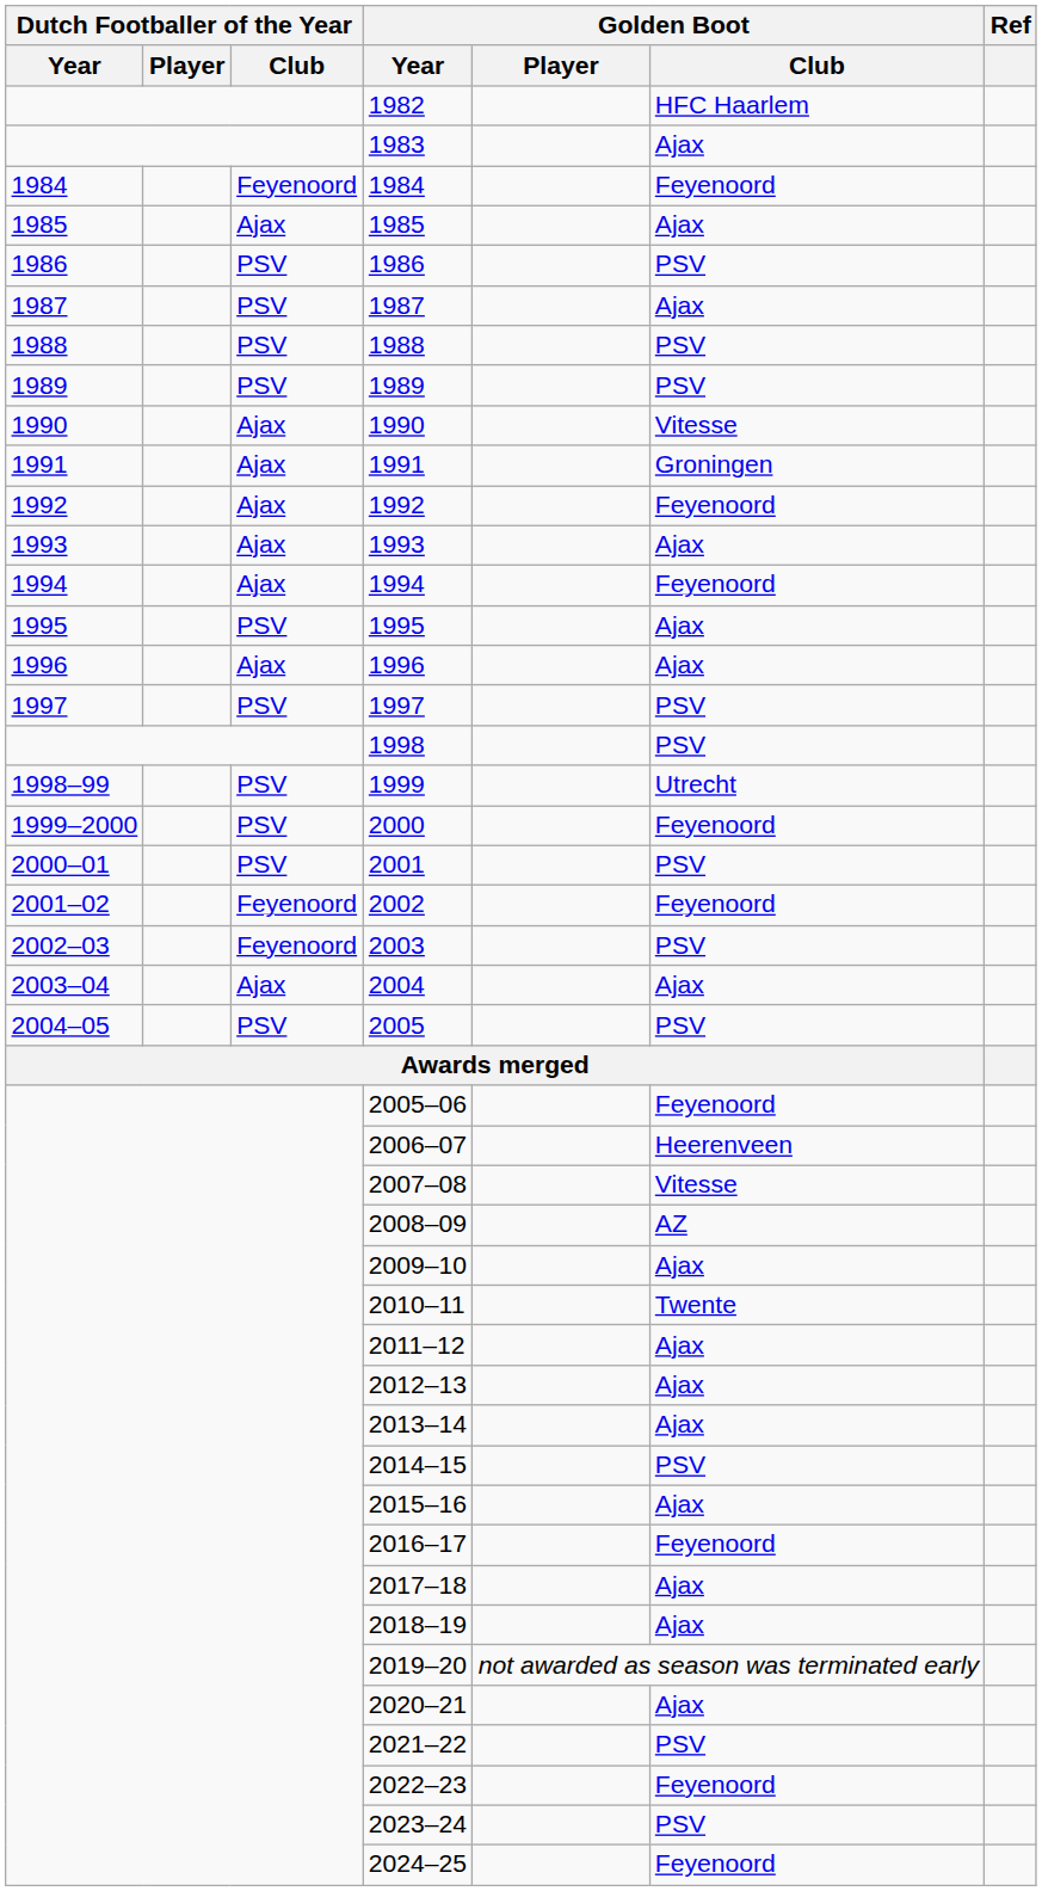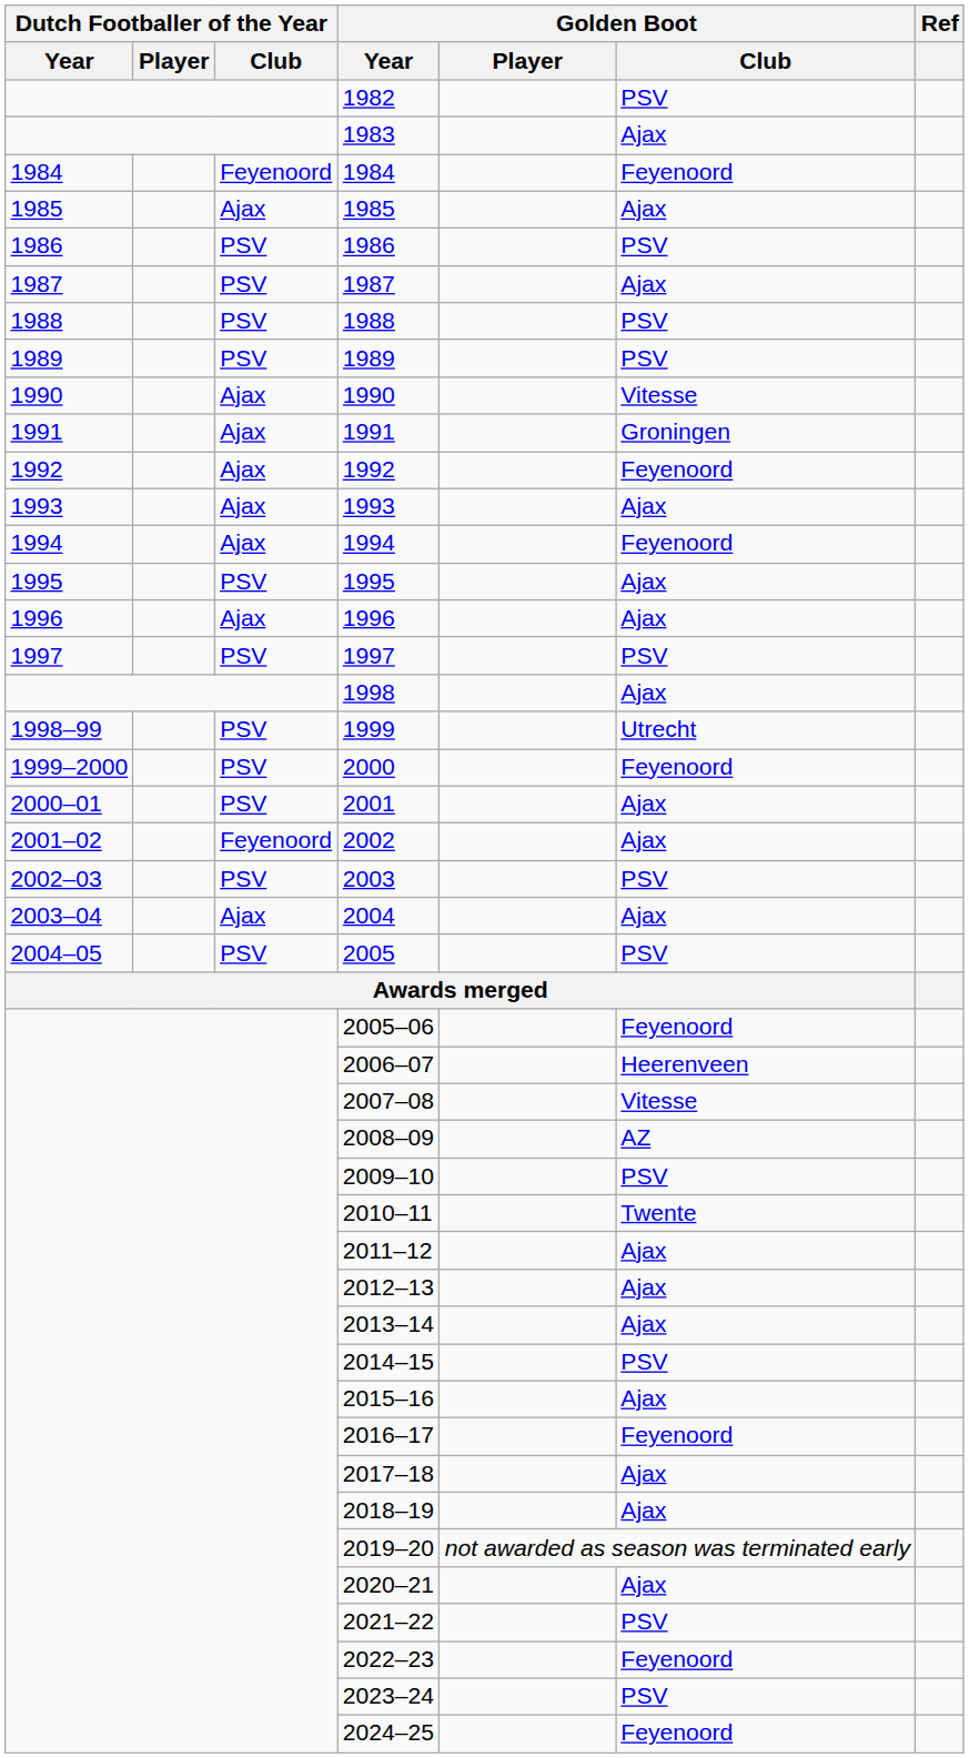 <table class="wikitable">
 <tr>
 <th colspan="3">Dutch Footballer of the Year</th>
 <th colspan="3">Golden Boot</th>
 <th>Ref</th>
 </tr>
 <tr>
 <th>Year</th>
 <th>Player</th>
 <th>Club</th>
 <th>Year</th>
 <th>Player</th>
 <th>Club</th>
 <th></th>
 </tr>
 <tr>
 <td colspan="3"></td>
 <td><a href='#'>1982</a></td>
 <td></td>
-<td><a href='#'>HFC Haarlem</a></td>
+<td><a href='#'>PSV</a></td>
 <td></td>
 </tr>
 <tr>
 <td colspan="3"></td>
 <td><a href='#'>1983</a></td>
 <td></td>
 <td><a href='#'>Ajax</a></td>
 <td></td>
 </tr>
 <tr>
 <td><a href='#'>1984</a></td>
 <td></td>
 <td><a href='#'>Feyenoord</a></td>
 <td><a href='#'>1984</a></td>
 <td></td>
 <td><a href='#'>Feyenoord</a></td>
 <td></td>
 </tr>
 <tr>
 <td><a href='#'>1985</a></td>
 <td></td>
 <td><a href='#'>Ajax</a></td>
 <td><a href='#'>1985</a></td>
 <td></td>
 <td><a href='#'>Ajax</a></td>
 <td></td>
 </tr>
 <tr>
 <td><a href='#'>1986</a></td>
 <td></td>
 <td><a href='#'>PSV</a></td>
 <td><a href='#'>1986</a></td>
 <td></td>
 <td><a href='#'>PSV</a></td>
 <td></td>
 </tr>
 <tr>
 <td><a href='#'>1987</a></td>
 <td></td>
 <td><a href='#'>PSV</a></td>
 <td><a href='#'>1987</a></td>
 <td></td>
 <td><a href='#'>Ajax</a></td>
 <td></td>
 </tr>
 <tr>
 <td><a href='#'>1988</a></td>
 <td></td>
 <td><a href='#'>PSV</a></td>
 <td><a href='#'>1988</a></td>
 <td></td>
 <td><a href='#'>PSV</a></td>
 <td></td>
 </tr>
 <tr>
 <td><a href='#'>1989</a></td>
 <td></td>
 <td><a href='#'>PSV</a></td>
 <td><a href='#'>1989</a></td>
 <td></td>
 <td><a href='#'>PSV</a></td>
 <td></td>
 </tr>
 <tr>
 <td><a href='#'>1990</a></td>
 <td></td>
 <td><a href='#'>Ajax</a></td>
 <td><a href='#'>1990</a></td>
 <td></td>
 <td><a href='#'>Vitesse</a></td>
 <td></td>
 </tr>
 <tr>
 <td><a href='#'>1991</a></td>
 <td></td>
 <td><a href='#'>Ajax</a></td>
 <td><a href='#'>1991</a></td>
 <td></td>
 <td><a href='#'>Groningen</a></td>
 <td></td>
 </tr>
 <tr>
 <td><a href='#'>1992</a></td>
 <td></td>
 <td><a href='#'>Ajax</a></td>
 <td><a href='#'>1992</a></td>
 <td></td>
 <td><a href='#'>Feyenoord</a></td>
 <td></td>
 </tr>
 <tr>
 <td><a href='#'>1993</a></td>
 <td></td>
 <td><a href='#'>Ajax</a></td>
 <td><a href='#'>1993</a></td>
 <td></td>
 <td><a href='#'>Ajax</a></td>
 <td></td>
 </tr>
 <tr>
 <td><a href='#'>1994</a></td>
 <td></td>
 <td><a href='#'>Ajax</a></td>
 <td><a href='#'>1994</a></td>
 <td></td>
 <td><a href='#'>Feyenoord</a></td>
 <td></td>
 </tr>
 <tr>
 <td><a href='#'>1995</a></td>
 <td></td>
 <td><a href='#'>PSV</a></td>
 <td><a href='#'>1995</a></td>
 <td></td>
 <td><a href='#'>Ajax</a></td>
 <td></td>
 </tr>
 <tr>
 <td><a href='#'>1996</a></td>
 <td></td>
 <td><a href='#'>Ajax</a></td>
 <td><a href='#'>1996</a></td>
 <td></td>
 <td><a href='#'>Ajax</a></td>
 <td></td>
 </tr>
 <tr>
 <td><a href='#'>1997</a></td>
 <td></td>
 <td><a href='#'>PSV</a></td>
 <td><a href='#'>1997</a></td>
 <td></td>
 <td><a href='#'>PSV</a></td>
 <td></td>
 </tr>
 <tr>
 <td colspan="3"></td>
 <td><a href='#'>1998</a></td>
 <td></td>
-<td><a href='#'>PSV</a></td>
+<td><a href='#'>Ajax</a></td>
 <td></td>
 </tr>
 <tr>
 <td><a href='#'>1998–99</a></td>
 <td></td>
 <td><a href='#'>PSV</a></td>
 <td><a href='#'>1999</a></td>
 <td></td>
 <td><a href='#'>Utrecht</a></td>
 <td></td>
 </tr>
 <tr>
 <td><a href='#'>1999–2000</a></td>
 <td></td>
 <td><a href='#'>PSV</a></td>
 <td><a href='#'>2000</a></td>
 <td></td>
 <td><a href='#'>Feyenoord</a></td>
 <td></td>
 </tr>
 <tr>
 <td><a href='#'>2000–01</a></td>
 <td></td>
 <td><a href='#'>PSV</a></td>
 <td><a href='#'>2001</a></td>
 <td></td>
-<td><a href='#'>PSV</a></td>
+<td><a href='#'>Ajax</a></td>
 <td></td>
 </tr>
 <tr>
 <td><a href='#'>2001–02</a></td>
 <td></td>
 <td><a href='#'>Feyenoord</a></td>
 <td><a href='#'>2002</a></td>
 <td></td>
-<td><a href='#'>Feyenoord</a></td>
+<td><a href='#'>Ajax</a></td>
 <td></td>
 </tr>
 <tr>
 <td><a href='#'>2002–03</a></td>
 <td></td>
-<td><a href='#'>Feyenoord</a></td>
+<td><a href='#'>PSV</a></td>
 <td><a href='#'>2003</a></td>
 <td></td>
 <td><a href='#'>PSV</a></td>
 <td></td>
 </tr>
 <tr>
 <td><a href='#'>2003–04</a></td>
 <td></td>
 <td><a href='#'>Ajax</a></td>
 <td><a href='#'>2004</a></td>
 <td></td>
 <td><a href='#'>Ajax</a></td>
 <td></td>
 </tr>
 <tr>
 <td><a href='#'>2004–05</a></td>
 <td></td>
 <td><a href='#'>PSV</a></td>
 <td><a href='#'>2005</a></td>
 <td></td>
 <td><a href='#'>PSV</a></td>
 <td></td>
 </tr>
 <tr>
 <th colspan="6">Awards merged</th>
 <th></th>
 </tr>
 <tr>
 <td rowspan="20" colspan="3"> </td>
 <td>2005–06</td>
 <td></td>
 <td><a href='#'>Feyenoord</a></td>
 <td></td>
 </tr>
 <tr>
 <td>2006–07</td>
 <td></td>
 <td><a href='#'>Heerenveen</a></td>
 <td></td>
 </tr>
 <tr>
 <td>2007–08</td>
 <td></td>
 <td><a href='#'>Vitesse</a></td>
 <td></td>
 </tr>
 <tr>
 <td>2008–09</td>
 <td></td>
 <td><a href='#'>AZ</a></td>
 <td></td>
 </tr>
 <tr>
 <td>2009–10</td>
 <td></td>
-<td><a href='#'>Ajax</a></td>
+<td><a href='#'>PSV</a></td>
 <td></td>
 </tr>
 <tr>
 <td>2010–11</td>
 <td></td>
 <td><a href='#'>Twente</a></td>
 <td></td>
 </tr>
 <tr>
 <td>2011–12</td>
 <td></td>
 <td><a href='#'>Ajax</a></td>
 <td></td>
 </tr>
 <tr>
 <td>2012–13</td>
 <td></td>
 <td><a href='#'>Ajax</a></td>
 <td></td>
 </tr>
 <tr>
 <td>2013–14</td>
 <td></td>
 <td><a href='#'>Ajax</a></td>
 <td></td>
 </tr>
 <tr>
 <td>2014–15</td>
 <td></td>
 <td><a href='#'>PSV</a></td>
 <td></td>
 </tr>
 <tr>
 <td>2015–16</td>
 <td></td>
 <td><a href='#'>Ajax</a></td>
 <td></td>
 </tr>
 <tr>
 <td>2016–17</td>
 <td></td>
 <td><a href='#'>Feyenoord</a></td>
 <td></td>
 </tr>
 <tr>
 <td>2017–18</td>
 <td></td>
 <td><a href='#'>Ajax</a></td>
 <td></td>
 </tr>
 <tr>
 <td>2018–19</td>
 <td></td>
 <td><a href='#'>Ajax</a></td>
 <td></td>
 </tr>
 <tr>
 <td>2019–20</td>
 <td colspan=2><em>not awarded as season was terminated early</em></td>
 <td></td>
 </tr>
 <tr>
 <td>2020–21</td>
 <td></td>
 <td><a href='#'>Ajax</a></td>
 <td></td>
 </tr>
 <tr>
 <td>2021–22</td>
 <td></td>
 <td><a href='#'>PSV</a></td>
 <td></td>
 </tr>
 <tr>
 <td>2022–23</td>
 <td></td>
 <td><a href='#'>Feyenoord</a></td>
 <td></td>
 </tr>
 <tr>
 <td>2023–24</td>
 <td></td>
 <td><a href='#'>PSV</a></td>
 <td></td>
 </tr>
 <tr>
 <td>2024–25</td>
 <td></td>
 <td><a href='#'>Feyenoord</a></td>
 <td></td>
 </tr>
 </table>
